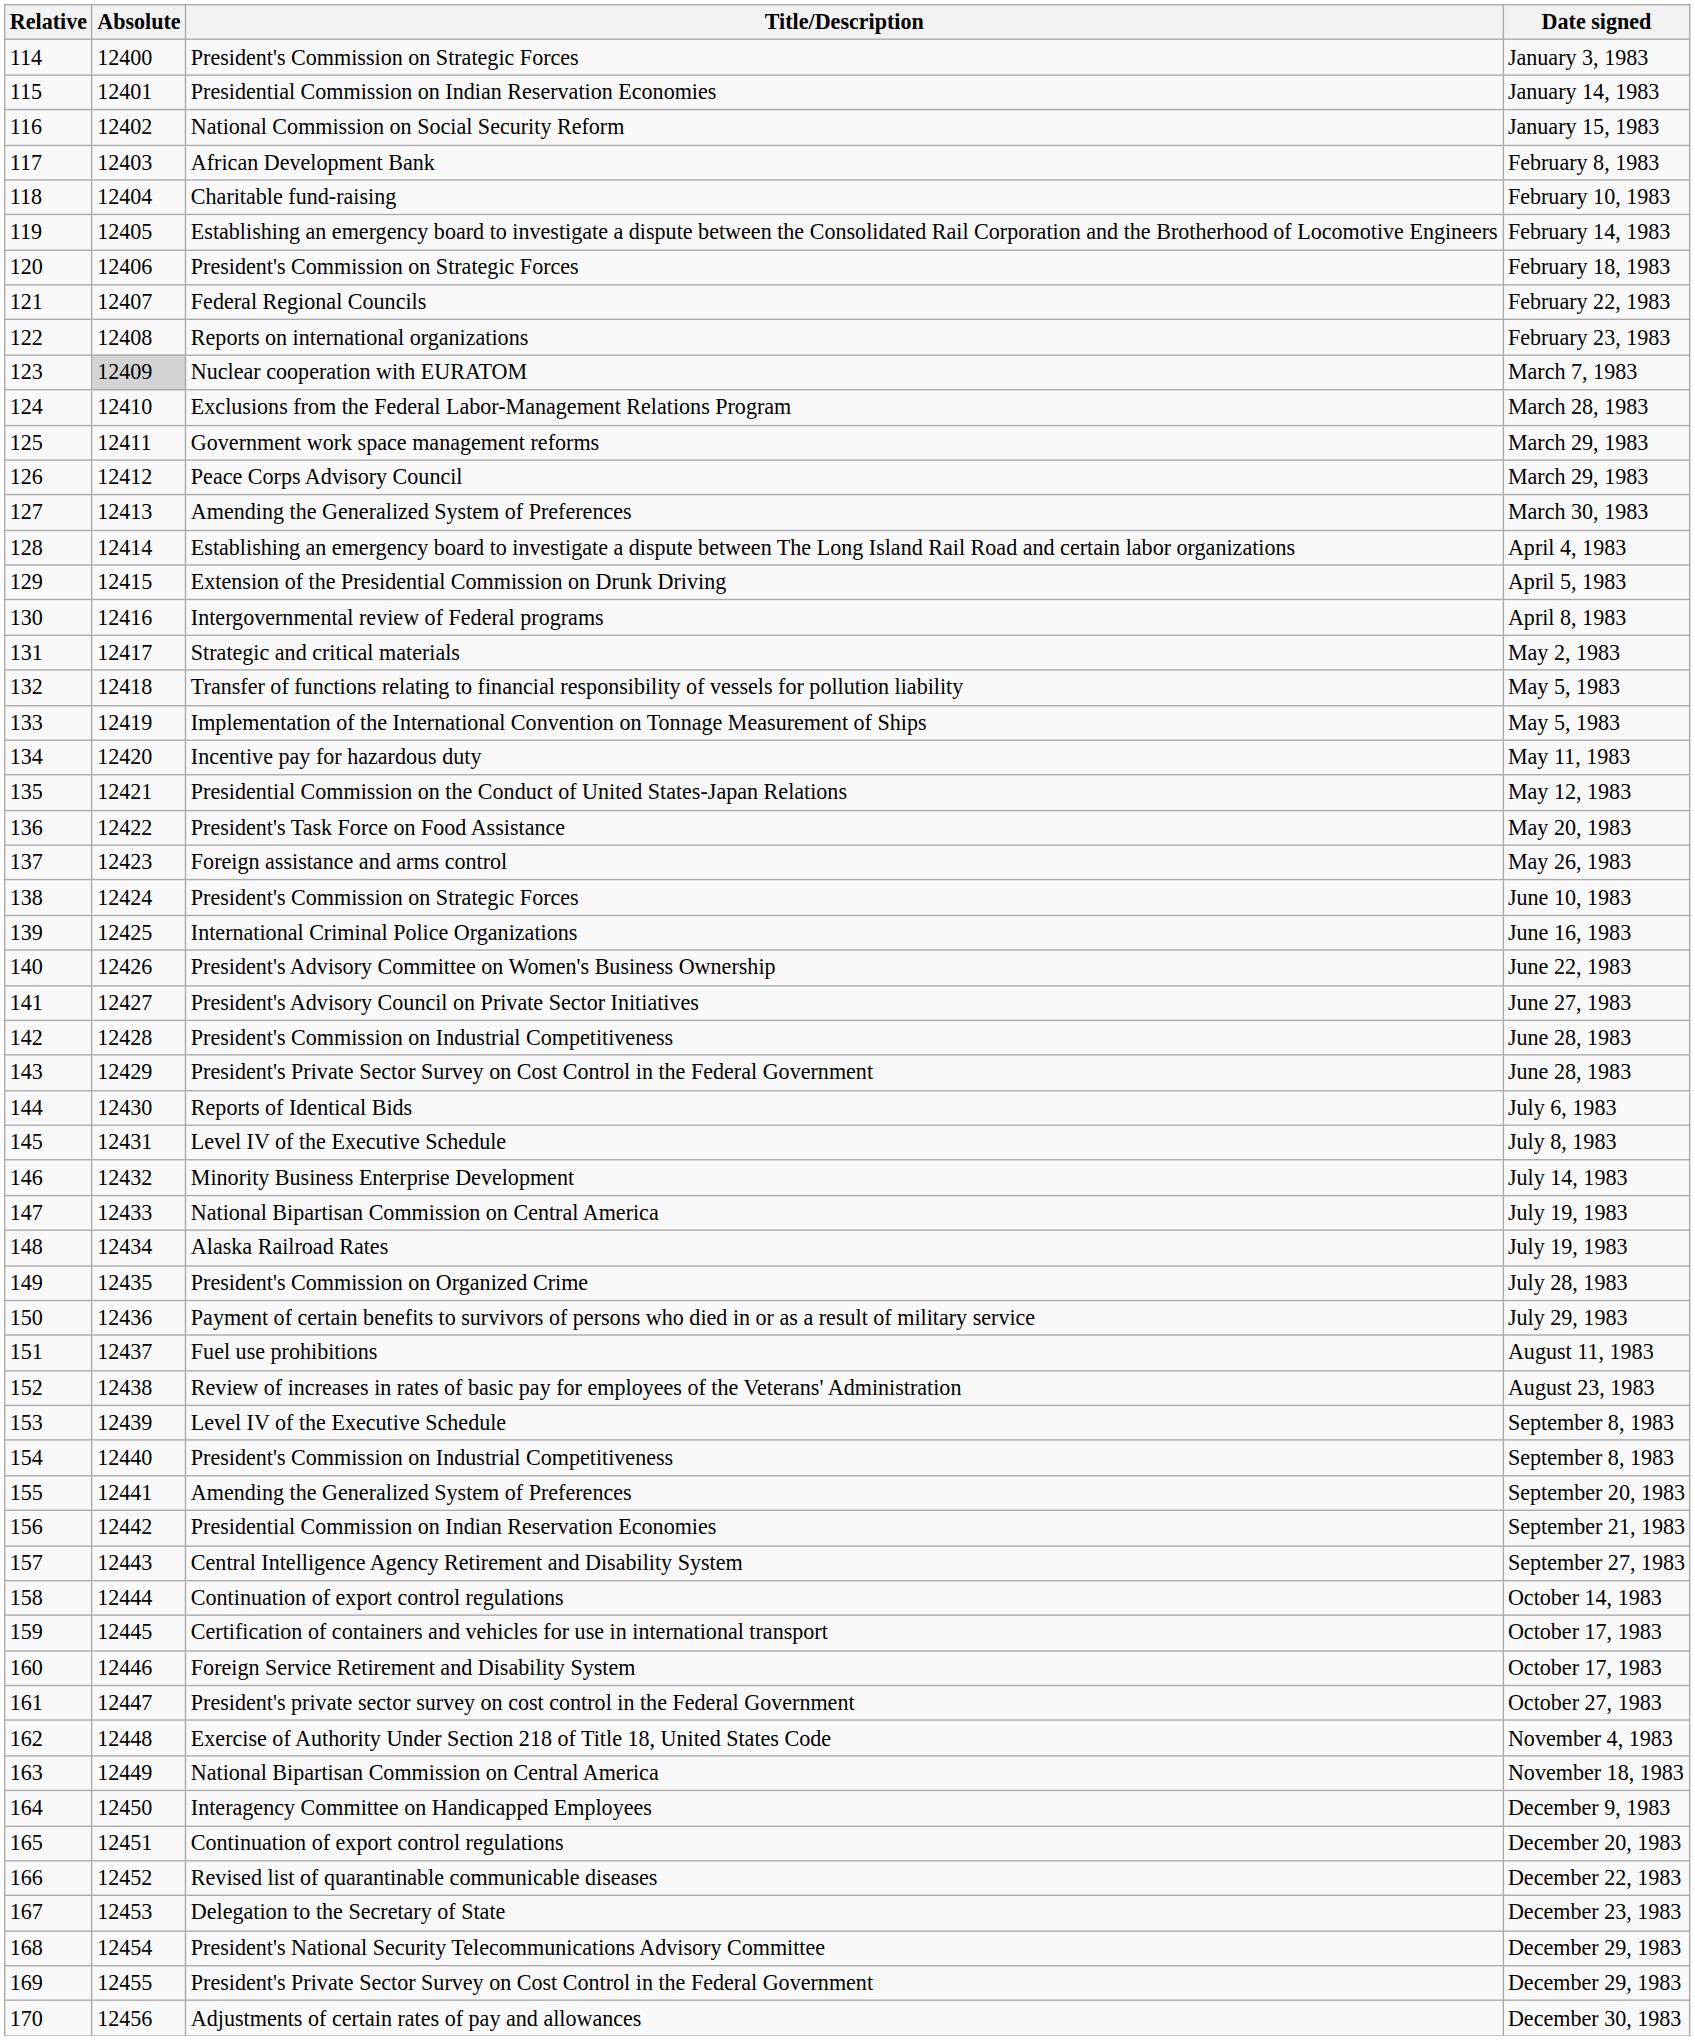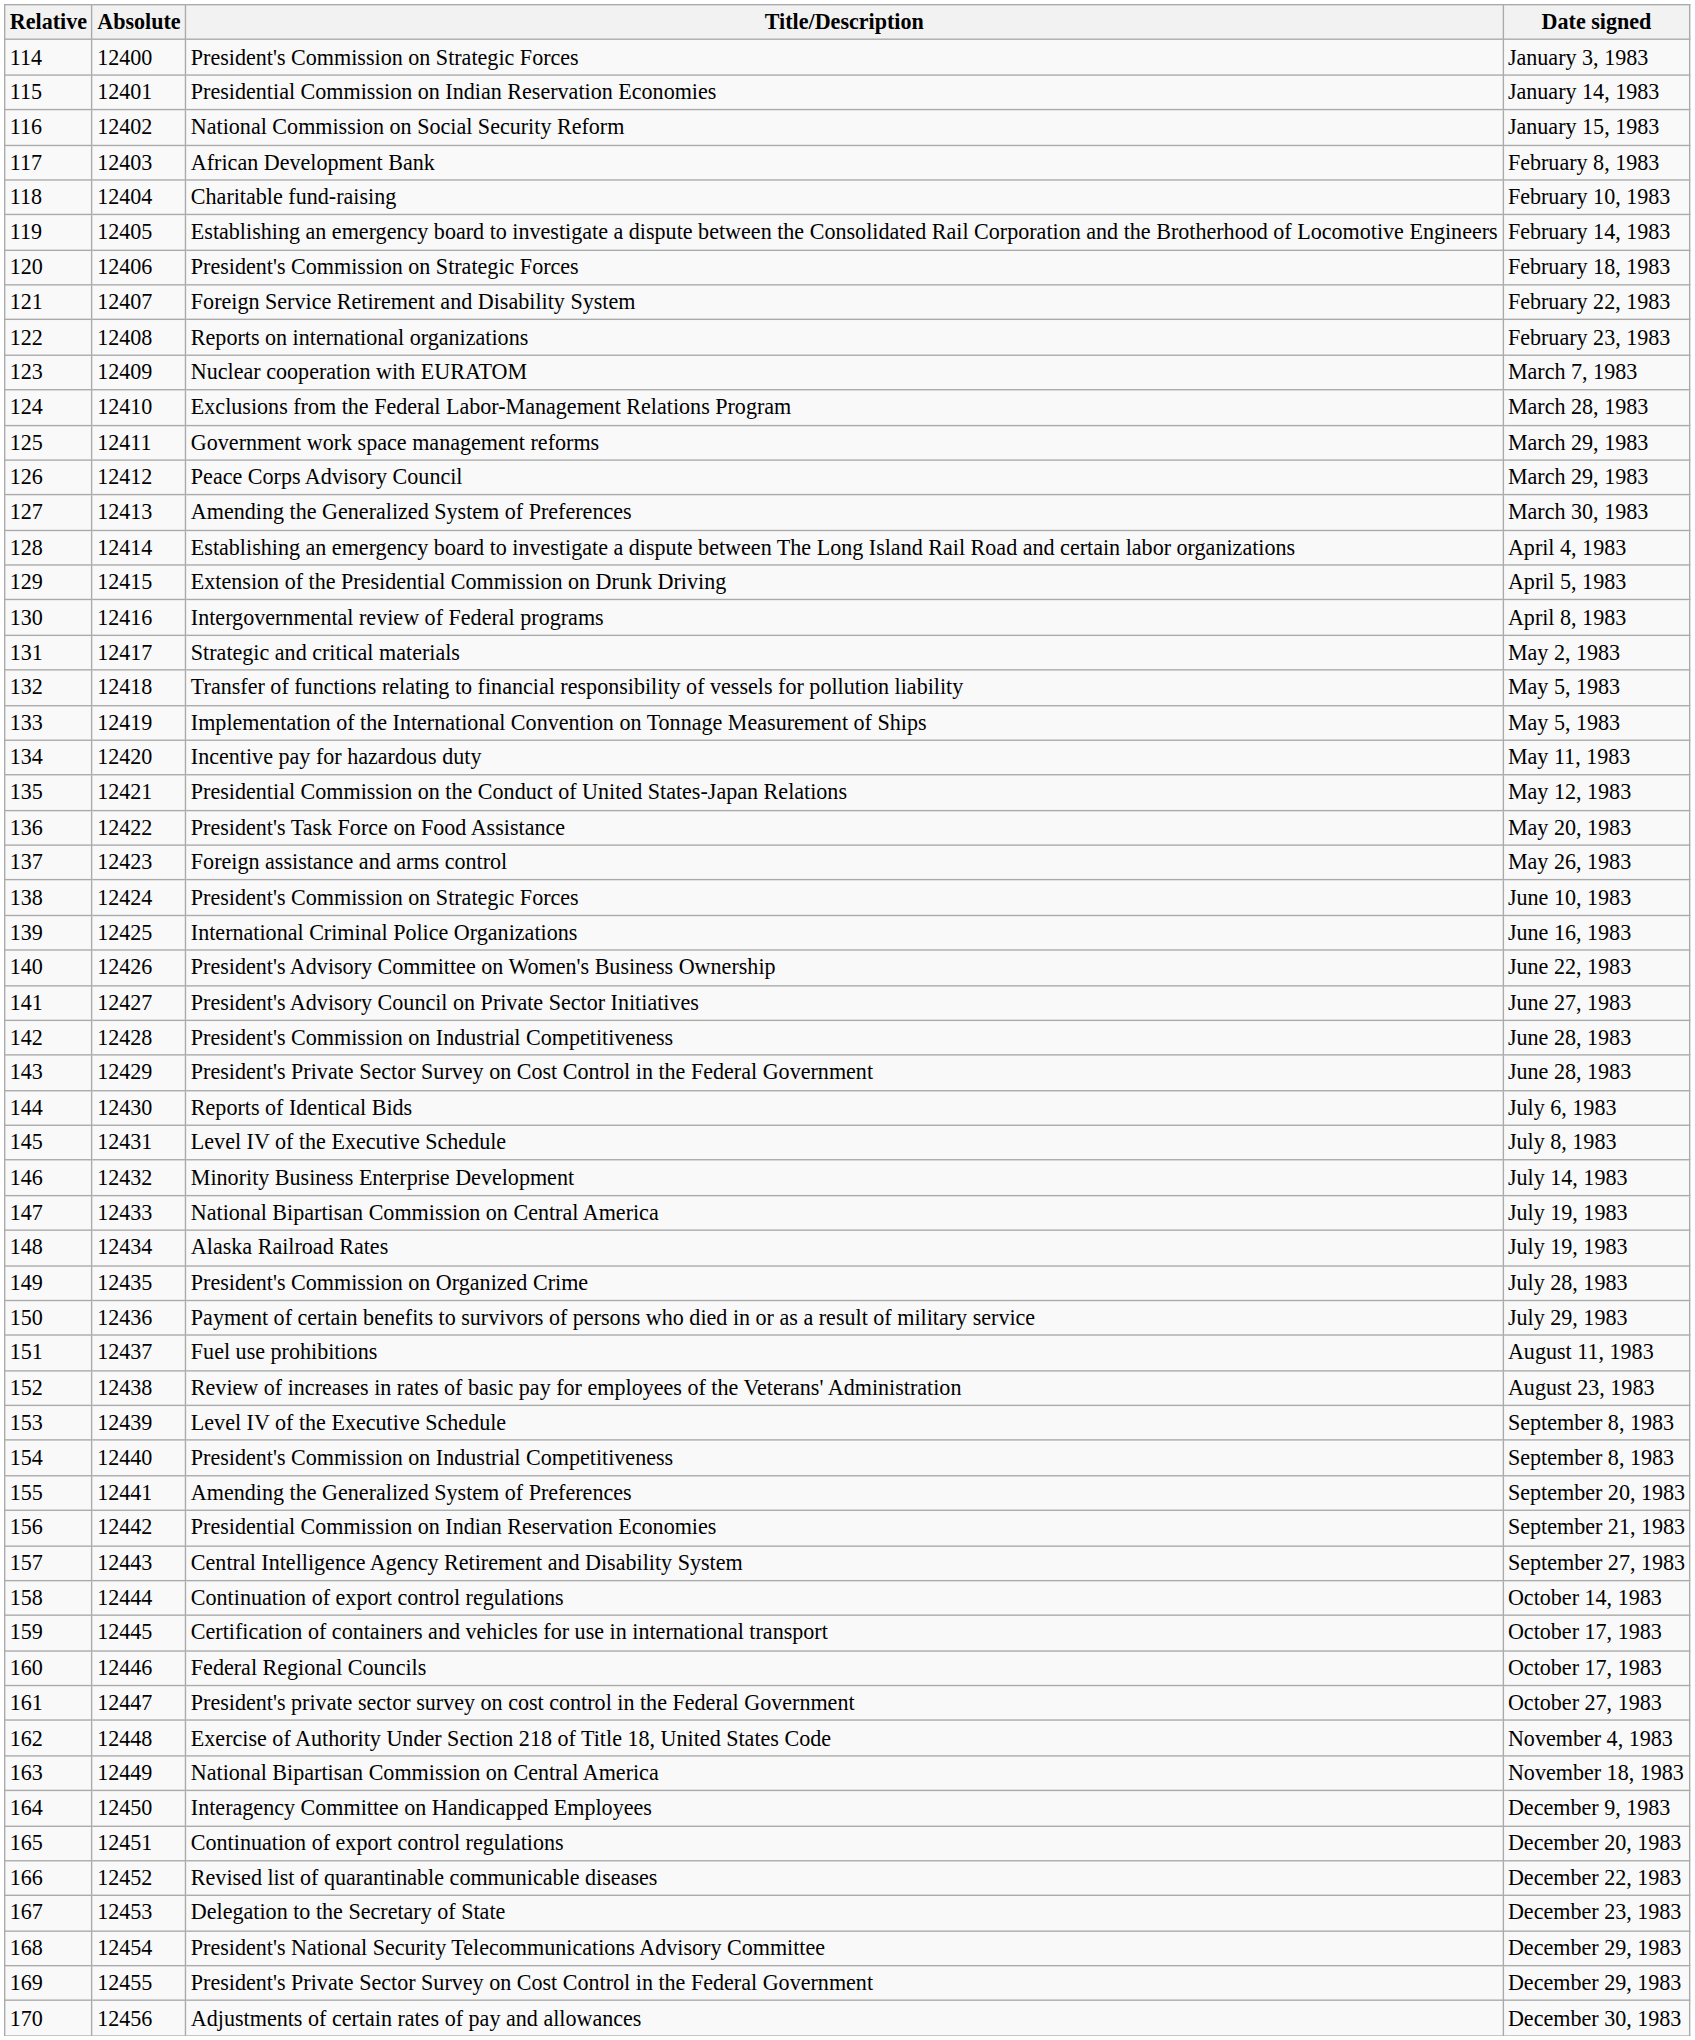 <table class="wikitable">
 <tr>
 <th>Relative </th>
 <th>Absolute </th>
 <th>Title/Description</th>
 <th>Date signed</th>
 </tr>
 <tr>
 <td>114</td>
 <td>12400</td>
 <td>President's Commission on Strategic Forces</td>
 <td>January 3, 1983</td>
 </tr>
 <tr>
 <td>115</td>
 <td>12401</td>
 <td>Presidential Commission on Indian Reservation Economies</td>
 <td>January 14, 1983</td>
 </tr>
 <tr>
 <td>116</td>
 <td>12402</td>
 <td>National Commission on Social Security Reform</td>
 <td>January 15, 1983</td>
 </tr>
 <tr>
 <td>117</td>
 <td>12403</td>
 <td>African Development Bank</td>
 <td>February 8, 1983</td>
 </tr>
 <tr>
 <td>118</td>
 <td>12404</td>
 <td>Charitable fund-raising</td>
 <td>February 10, 1983</td>
 </tr>
 <tr>
 <td>119</td>
 <td>12405</td>
 <td>Establishing an emergency board to investigate a dispute between the Consolidated Rail Corporation and the Brotherhood of Locomotive Engineers</td>
 <td>February 14, 1983</td>
 </tr>
 <tr>
 <td>120</td>
 <td>12406</td>
 <td>President's Commission on Strategic Forces</td>
 <td>February 18, 1983</td>
 </tr>
 <tr>
 <td>121</td>
 <td>12407</td>
-<td>Federal Regional Councils</td>
+<td>Foreign Service Retirement and Disability System</td>
 <td>February 22, 1983</td>
 </tr>
 <tr>
 <td>122</td>
 <td>12408</td>
 <td>Reports on international organizations</td>
 <td>February 23, 1983</td>
 </tr>
 <tr>
 <td>123</td>
-<td style="background: lightgrey;">12409</td>
+<td>12409</td>
 <td>Nuclear cooperation with EURATOM</td>
 <td>March 7, 1983</td>
 </tr>
 <tr>
 <td>124</td>
 <td>12410</td>
 <td>Exclusions from the Federal Labor-Management Relations Program</td>
 <td>March 28, 1983</td>
 </tr>
 <tr>
 <td>125</td>
 <td>12411</td>
 <td>Government work space management reforms</td>
 <td>March 29, 1983</td>
 </tr>
 <tr>
 <td>126</td>
 <td>12412</td>
 <td>Peace Corps Advisory Council</td>
 <td>March 29, 1983</td>
 </tr>
 <tr>
 <td>127</td>
 <td>12413</td>
 <td>Amending the Generalized System of Preferences</td>
 <td>March 30, 1983</td>
 </tr>
 <tr>
 <td>128</td>
 <td>12414</td>
 <td>Establishing an emergency board to investigate a dispute between The Long Island Rail Road and certain labor organizations</td>
 <td>April 4, 1983</td>
 </tr>
 <tr>
 <td>129</td>
 <td>12415</td>
 <td>Extension of the Presidential Commission on Drunk Driving</td>
 <td>April 5, 1983</td>
 </tr>
 <tr>
 <td>130</td>
 <td>12416</td>
 <td>Intergovernmental review of Federal programs</td>
 <td>April 8, 1983</td>
 </tr>
 <tr>
 <td>131</td>
 <td>12417</td>
 <td>Strategic and critical materials</td>
 <td>May 2, 1983</td>
 </tr>
 <tr>
 <td>132</td>
 <td>12418</td>
 <td>Transfer of functions relating to financial responsibility of vessels for pollution liability</td>
 <td>May 5, 1983</td>
 </tr>
 <tr>
 <td>133</td>
 <td>12419</td>
 <td>Implementation of the International Convention on Tonnage Measurement of Ships</td>
 <td>May 5, 1983</td>
 </tr>
 <tr>
 <td>134</td>
 <td>12420</td>
 <td>Incentive pay for hazardous duty</td>
 <td>May 11, 1983</td>
 </tr>
 <tr>
 <td>135</td>
 <td>12421</td>
 <td>Presidential Commission on the Conduct of United States-Japan Relations</td>
 <td>May 12, 1983</td>
 </tr>
 <tr>
 <td>136</td>
 <td>12422</td>
 <td>President's Task Force on Food Assistance</td>
 <td>May 20, 1983</td>
 </tr>
 <tr>
 <td>137</td>
 <td>12423</td>
 <td>Foreign assistance and arms control</td>
 <td>May 26, 1983</td>
 </tr>
 <tr>
 <td>138</td>
 <td>12424</td>
 <td>President's Commission on Strategic Forces</td>
 <td>June 10, 1983</td>
 </tr>
 <tr>
 <td>139</td>
 <td>12425</td>
 <td>International Criminal Police Organizations</td>
 <td>June 16, 1983</td>
 </tr>
 <tr>
 <td>140</td>
 <td>12426</td>
 <td>President's Advisory Committee on Women's Business Ownership</td>
 <td>June 22, 1983</td>
 </tr>
 <tr>
 <td>141</td>
 <td>12427</td>
 <td>President's Advisory Council on Private Sector Initiatives</td>
 <td>June 27, 1983</td>
 </tr>
 <tr>
 <td>142</td>
 <td>12428</td>
 <td>President's Commission on Industrial Competitiveness</td>
 <td>June 28, 1983</td>
 </tr>
 <tr>
 <td>143</td>
 <td>12429</td>
 <td>President's Private Sector Survey on Cost Control in the Federal Government</td>
 <td>June 28, 1983</td>
 </tr>
 <tr>
 <td>144</td>
 <td>12430</td>
 <td>Reports of Identical Bids</td>
 <td>July 6, 1983</td>
 </tr>
 <tr>
 <td>145</td>
 <td>12431</td>
 <td>Level IV of the Executive Schedule</td>
 <td>July 8, 1983</td>
 </tr>
 <tr>
 <td>146</td>
 <td>12432</td>
 <td>Minority Business Enterprise Development</td>
 <td>July 14, 1983</td>
 </tr>
 <tr>
 <td>147</td>
 <td>12433</td>
 <td>National Bipartisan Commission on Central America</td>
 <td>July 19, 1983</td>
 </tr>
 <tr>
 <td>148</td>
 <td>12434</td>
 <td>Alaska Railroad Rates</td>
 <td>July 19, 1983</td>
 </tr>
 <tr>
 <td>149</td>
 <td>12435</td>
 <td>President's Commission on Organized Crime</td>
 <td>July 28, 1983</td>
 </tr>
 <tr>
 <td>150</td>
 <td>12436</td>
 <td>Payment of certain benefits to survivors of persons who died in or as a result of military service</td>
 <td>July 29, 1983</td>
 </tr>
 <tr>
 <td>151</td>
 <td>12437</td>
 <td>Fuel use prohibitions</td>
 <td>August 11, 1983</td>
 </tr>
 <tr>
 <td>152</td>
 <td>12438</td>
 <td>Review of increases in rates of basic pay for employees of the Veterans' Administration</td>
 <td>August 23, 1983</td>
 </tr>
 <tr>
 <td>153</td>
 <td>12439</td>
 <td>Level IV of the Executive Schedule</td>
 <td>September 8, 1983</td>
 </tr>
 <tr>
 <td>154</td>
 <td>12440</td>
 <td>President's Commission on Industrial Competitiveness</td>
 <td>September 8, 1983</td>
 </tr>
 <tr>
 <td>155</td>
 <td>12441</td>
 <td>Amending the Generalized System of Preferences</td>
 <td>September 20, 1983</td>
 </tr>
 <tr>
 <td>156</td>
 <td>12442</td>
 <td>Presidential Commission on Indian Reservation Economies</td>
 <td>September 21, 1983</td>
 </tr>
 <tr>
 <td>157</td>
 <td>12443</td>
 <td>Central Intelligence Agency Retirement and Disability System</td>
 <td>September 27, 1983</td>
 </tr>
 <tr>
 <td>158</td>
 <td>12444</td>
 <td>Continuation of export control regulations</td>
 <td>October 14, 1983</td>
 </tr>
 <tr>
 <td>159</td>
 <td>12445</td>
 <td>Certification of containers and vehicles for use in international transport</td>
 <td>October 17, 1983</td>
 </tr>
 <tr>
 <td>160</td>
 <td>12446</td>
-<td>Foreign Service Retirement and Disability System</td>
+<td>Federal Regional Councils</td>
 <td>October 17, 1983</td>
 </tr>
 <tr>
 <td>161</td>
 <td>12447</td>
 <td>President's private sector survey on cost control in the Federal Government</td>
 <td>October 27, 1983</td>
 </tr>
 <tr>
 <td>162</td>
 <td>12448</td>
 <td>Exercise of Authority Under Section 218 of Title 18, United States Code</td>
 <td>November 4, 1983</td>
 </tr>
 <tr>
 <td>163</td>
 <td>12449</td>
 <td>National Bipartisan Commission on Central America</td>
 <td>November 18, 1983</td>
 </tr>
 <tr>
 <td>164</td>
 <td>12450</td>
 <td>Interagency Committee on Handicapped Employees</td>
 <td>December 9, 1983</td>
 </tr>
 <tr>
 <td>165</td>
 <td>12451</td>
 <td>Continuation of export control regulations</td>
 <td>December 20, 1983</td>
 </tr>
 <tr>
 <td>166</td>
 <td>12452</td>
 <td>Revised list of quarantinable communicable diseases</td>
 <td>December 22, 1983</td>
 </tr>
 <tr>
 <td>167</td>
 <td>12453</td>
 <td>Delegation to the Secretary of State</td>
 <td>December 23, 1983</td>
 </tr>
 <tr>
 <td>168</td>
 <td>12454</td>
 <td>President's National Security Telecommunications Advisory Committee</td>
 <td>December 29, 1983</td>
 </tr>
 <tr>
 <td>169</td>
 <td>12455</td>
 <td>President's Private Sector Survey on Cost Control in the Federal Government</td>
 <td>December 29, 1983</td>
 </tr>
 <tr>
 <td>170</td>
 <td>12456</td>
 <td>Adjustments of certain rates of pay and allowances</td>
 <td>December 30, 1983</td>
 </tr>
 </table>
